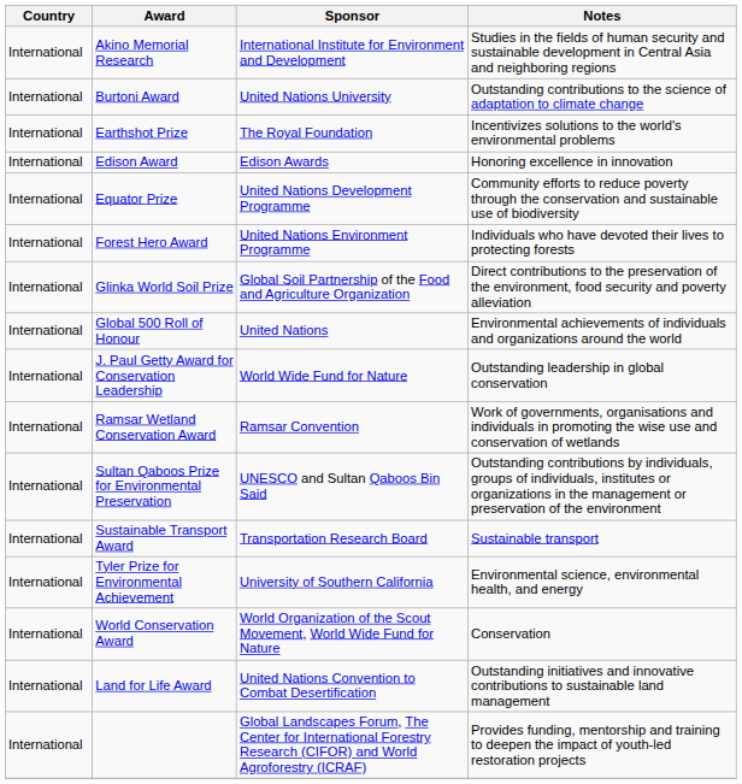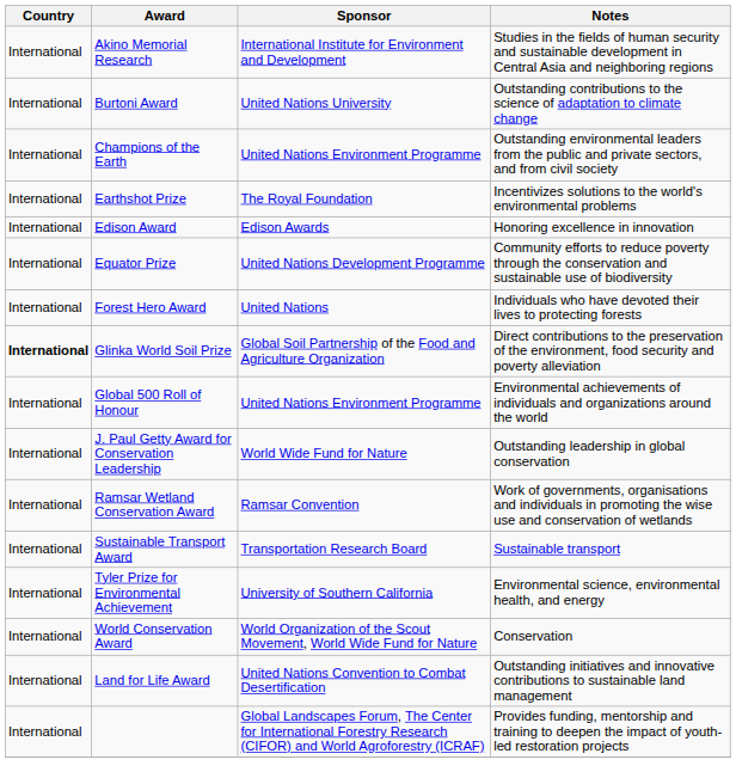 <table Class="wikitable sortable">
 <tr>
 <th style="width:6em;">Country</th>
 <th>Award</th>
 <th>Sponsor</th>
 <th>Notes</th>
 </tr>
 <tr>
 <td>International</td>
 <td><a href='#'>Akino Memorial Research</a></td>
 <td><a href='#'>International Institute for Environment and Development</a></td>
 <td>Studies in the fields of human security and sustainable development in Central Asia and neighboring regions</td>
 </tr>
 <tr>
 <td>International</td>
 <td><a href='#'>Burtoni Award</a></td>
 <td><a href='#'>United Nations University</a></td>
 <td>Outstanding contributions to the science of <a href='#'>adaptation to climate change</a></td>
+</tr>
+<tr>
+<td>International</td>
+<td><a href='#'>Champions of the Earth</a></td>
+<td><a href='#'>United Nations Environment Programme</a></td>
+<td>Outstanding environmental leaders from the public and private sectors, and from civil society</td>
 </tr>
 <tr>
 <td>International</td>
 <td><a href='#'>Earthshot Prize</a></td>
 <td><a href='#'>The Royal Foundation</a></td>
 <td>Incentivizes solutions to the world's environmental problems</td>
 </tr>
 <tr>
 <td>International</td>
 <td><a href='#'>Edison Award</a></td>
 <td><a href='#'>Edison Awards</a></td>
 <td>Honoring excellence in innovation</td>
 </tr>
 <tr>
 <td>International</td>
 <td><a href='#'>Equator Prize</a></td>
 <td><a href='#'>United Nations Development Programme</a></td>
 <td>Community efforts to reduce poverty through the conservation and sustainable use of biodiversity</td>
 </tr>
 <tr>
 <td>International</td>
 <td><a href='#'>Forest Hero Award</a></td>
-<td><a href='#'>United Nations Environment Programme</a></td>
+<td><a href='#'>United Nations</a></td>
 <td>Individuals who have devoted their lives to protecting forests</td>
 </tr>
 <tr>
-<td>International</td>
+<td><strong>International</strong></td>
 <td><a href='#'>Glinka World Soil Prize</a></td>
 <td><a href='#'>Global Soil Partnership</a> of the <a href='#'>Food and Agriculture Organization</a></td>
 <td>Direct contributions to the preservation of the environment, food security and poverty alleviation</td>
 </tr>
 <tr>
 <td>International</td>
 <td><a href='#'>Global 500 Roll of Honour</a></td>
-<td><a href='#'>United Nations</a></td>
+<td><a href='#'>United Nations Environment Programme</a></td>
 <td>Environmental achievements of individuals and organizations around the world</td>
 </tr>
 <tr>
 <td>International</td>
 <td><a href='#'>J. Paul Getty Award for Conservation Leadership</a></td>
 <td><a href='#'>World Wide Fund for Nature</a></td>
 <td>Outstanding leadership in global conservation</td>
 </tr>
 <tr>
 <td>International</td>
 <td><a href='#'>Ramsar Wetland Conservation Award</a></td>
 <td><a href='#'>Ramsar Convention</a></td>
 <td>Work of governments, organisations and individuals in promoting the wise use and conservation of wetlands</td>
-</tr>
-<tr>
-<td>International</td>
-<td><a href='#'>Sultan Qaboos Prize for Environmental Preservation</a></td>
-<td><a href='#'>UNESCO</a> and Sultan <a href='#'>Qaboos Bin Said</a></td>
-<td>Outstanding contributions by individuals, groups of individuals, institutes or organizations in the management or preservation of the environment</td>
 </tr>
 <tr>
 <td>International</td>
 <td><a href='#'>Sustainable Transport Award</a></td>
 <td><a href='#'>Transportation Research Board</a></td>
 <td><a href='#'>Sustainable transport</a></td>
 </tr>
 <tr>
 <td>International</td>
 <td><a href='#'>Tyler Prize for Environmental Achievement</a></td>
 <td><a href='#'>University of Southern California</a></td>
 <td>Environmental science, environmental health, and energy</td>
 </tr>
 <tr>
 <td>International</td>
 <td><a href='#'>World Conservation Award</a></td>
 <td><a href='#'>World Organization of the Scout Movement</a>, <a href='#'>World Wide Fund for Nature</a></td>
 <td>Conservation</td>
 </tr>
 <tr>
 <td>International</td>
 <td><a href='#'>Land for Life Award</a></td>
 <td><a href='#'>United Nations Convention to Combat Desertification</a></td>
 <td>Outstanding initiatives and innovative contributions to sustainable land management</td>
 </tr>
 <tr>
 <td>International</td>
 <td></td>
 <td><a href='#'>Global Landscapes Forum</a>, <a href='#'>The Center for International Forestry Research (CIFOR) and World Agroforestry (ICRAF)</a></td>
 <td>Provides funding, mentorship and training to deepen the impact of youth-led restoration projects </td>
 </tr>
 <tr>
 </tr>
 </table>
